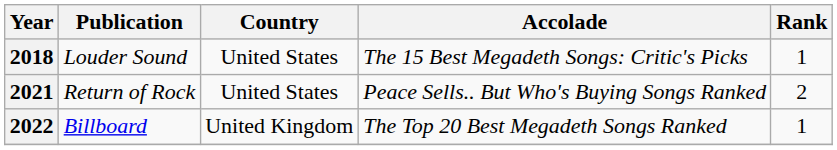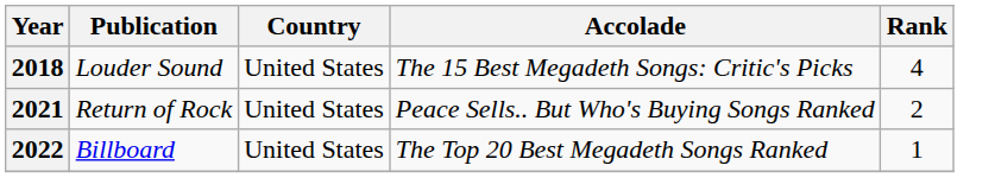 <table class="wikitable plainrowheaders" style="text-align:left;">
 <tr>
 <th scope="col">Year</th>
 <th scope="col">Publication</th>
 <th scope="col">Country</th>
 <th scope="col">Accolade</th>
 <th scope="col">Rank</th>
 </tr>
 <tr>
 <th scope="row">2018</th>
 <td><em>Louder Sound</em></td>
 <td style="text-align:center;">United States</td>
 <td><em>The 15 Best Megadeth Songs: Critic's Picks</em></td>
-<td style="text-align:center;">1</td>
+<td style="text-align:center;">4</td>
 </tr>
 <tr>
 <th scope="row">2021</th>
 <td><em>Return of Rock</em></td>
 <td style="text-align:center;">United States</td>
 <td><em>Peace Sells.. But Who's Buying Songs Ranked</em></td>
 <td style="text-align:center;">2</td>
 </tr>
 <tr>
 <th scope="row">2022</th>
 <td><em><a href='#'>Billboard</a></em></td>
-<td style="text-align:center;">United Kingdom</td>
+<td style="text-align:center;">United States</td>
 <td><em>The Top 20 Best Megadeth Songs Ranked</em></td>
 <td style="text-align:center;">1</td>
 </tr>
 <tr>
 </tr>
 </table>
